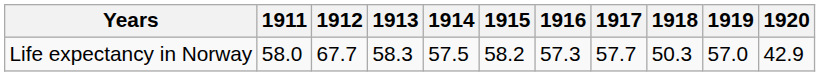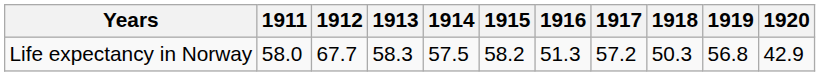 <table class="wikitable">
 <tr>
 <th>Years</th>
 <th>1911</th>
 <th>1912</th>
 <th>1913</th>
 <th>1914</th>
 <th>1915</th>
 <th>1916</th>
 <th>1917</th>
 <th>1918</th>
 <th>1919</th>
 <th>1920</th>
 </tr>
 <tr>
 <td>Life expectancy in Norway</td>
 <td>58.0</td>
 <td>67.7</td>
 <td>58.3</td>
 <td>57.5</td>
 <td>58.2</td>
-<td>57.3</td>
-<td>57.7</td>
+<td>51.3</td>
+<td>57.2</td>
 <td>50.3</td>
-<td>57.0</td>
+<td>56.8</td>
 <td>42.9</td>
 </tr>
 </table>
